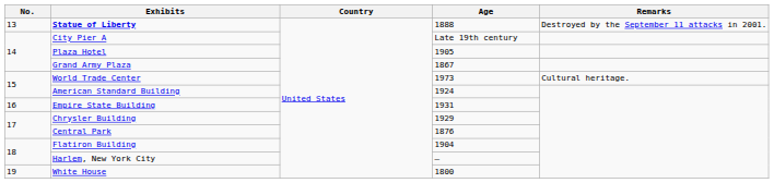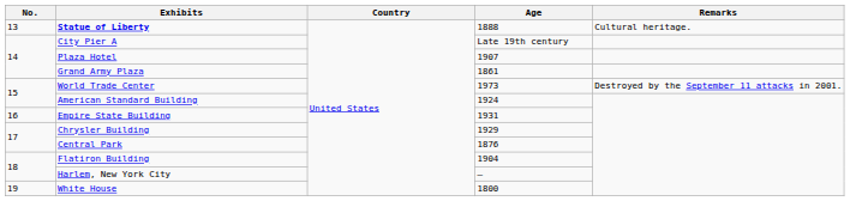 <table class="wikitable" style="text-align:left;font-size:small;">
 <tr>
 <th width=6%>No.</th>
 <th width=30%>Exhibits</th>
 <th width=20%>Country</th>
 <th width=14%>Age</th>
 <th width=32%>Remarks</th>
 </tr>
 <tr>
 <td>13</td>
 <td><strong><a href='#'>Statue of Liberty</a></strong></td>
 <td rowspan="12"> <a href='#'>United States</a></td>
 <td>1888</td>
-<td>Destroyed by the <a href='#'>September 11 attacks</a> in 2001.</td>
+<td>Cultural heritage.</td>
 </tr>
 <tr>
 <td rowspan="3">14</td>
 <td><a href='#'>City Pier A</a></td>
 <td>Late 19th century</td>
 </tr>
 <tr>
 <td><a href='#'>Plaza Hotel</a></td>
-<td>1905</td>
+<td>1907</td>
 <td></td>
 </tr>
 <tr>
 <td><a href='#'>Grand Army Plaza</a></td>
-<td>1867</td>
+<td>1861</td>
 </tr>
 <tr>
 <td rowspan="2">15</td>
 <td><a href='#'>World Trade Center</a></td>
 <td>1973</td>
-<td>Cultural heritage.</td>
+<td>Destroyed by the <a href='#'>September 11 attacks</a> in 2001.</td>
 </tr>
 <tr>
 <td><a href='#'>American Standard Building</a></td>
 <td>1924</td>
 </tr>
 <tr>
 <td>16</td>
 <td><a href='#'>Empire State Building</a></td>
 <td>1931</td>
 </tr>
 <tr>
 <td rowspan="2">17</td>
 <td><a href='#'>Chrysler Building</a></td>
 <td>1929</td>
 </tr>
 <tr>
 <td><a href='#'>Central Park</a></td>
 <td>1876</td>
 </tr>
 <tr>
 <td rowspan="2">18</td>
 <td><a href='#'>Flatiron Building</a></td>
 <td>1904</td>
 </tr>
 <tr>
 <td><a href='#'>Harlem</a>, New York City</td>
 <td>–</td>
 </tr>
 <tr>
 <td>19</td>
 <td><a href='#'>White House</a></td>
 <td>1800</td>
 </tr>
 </table>
